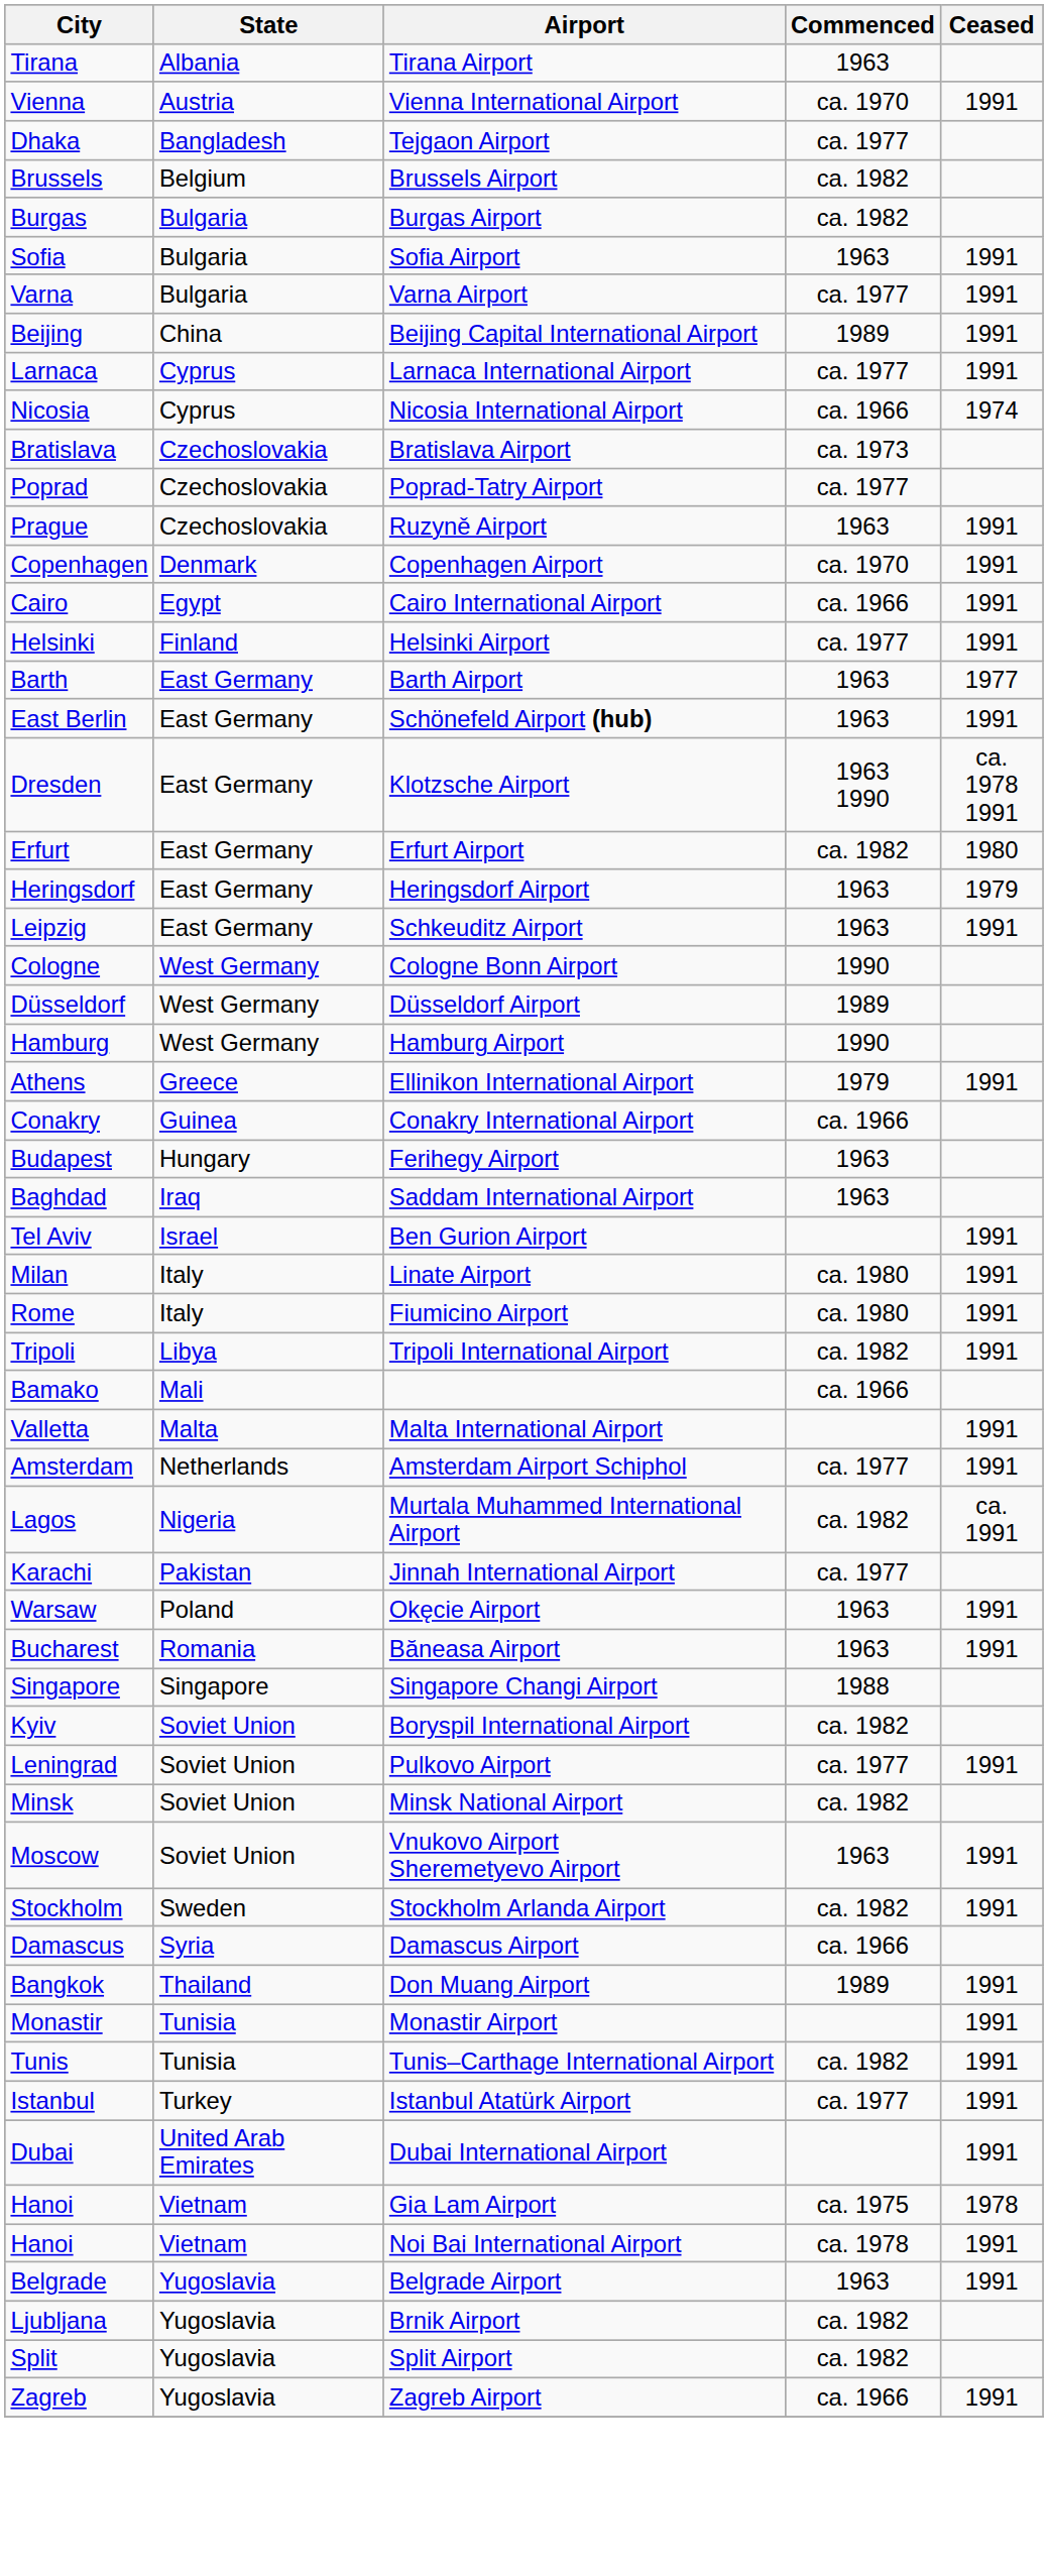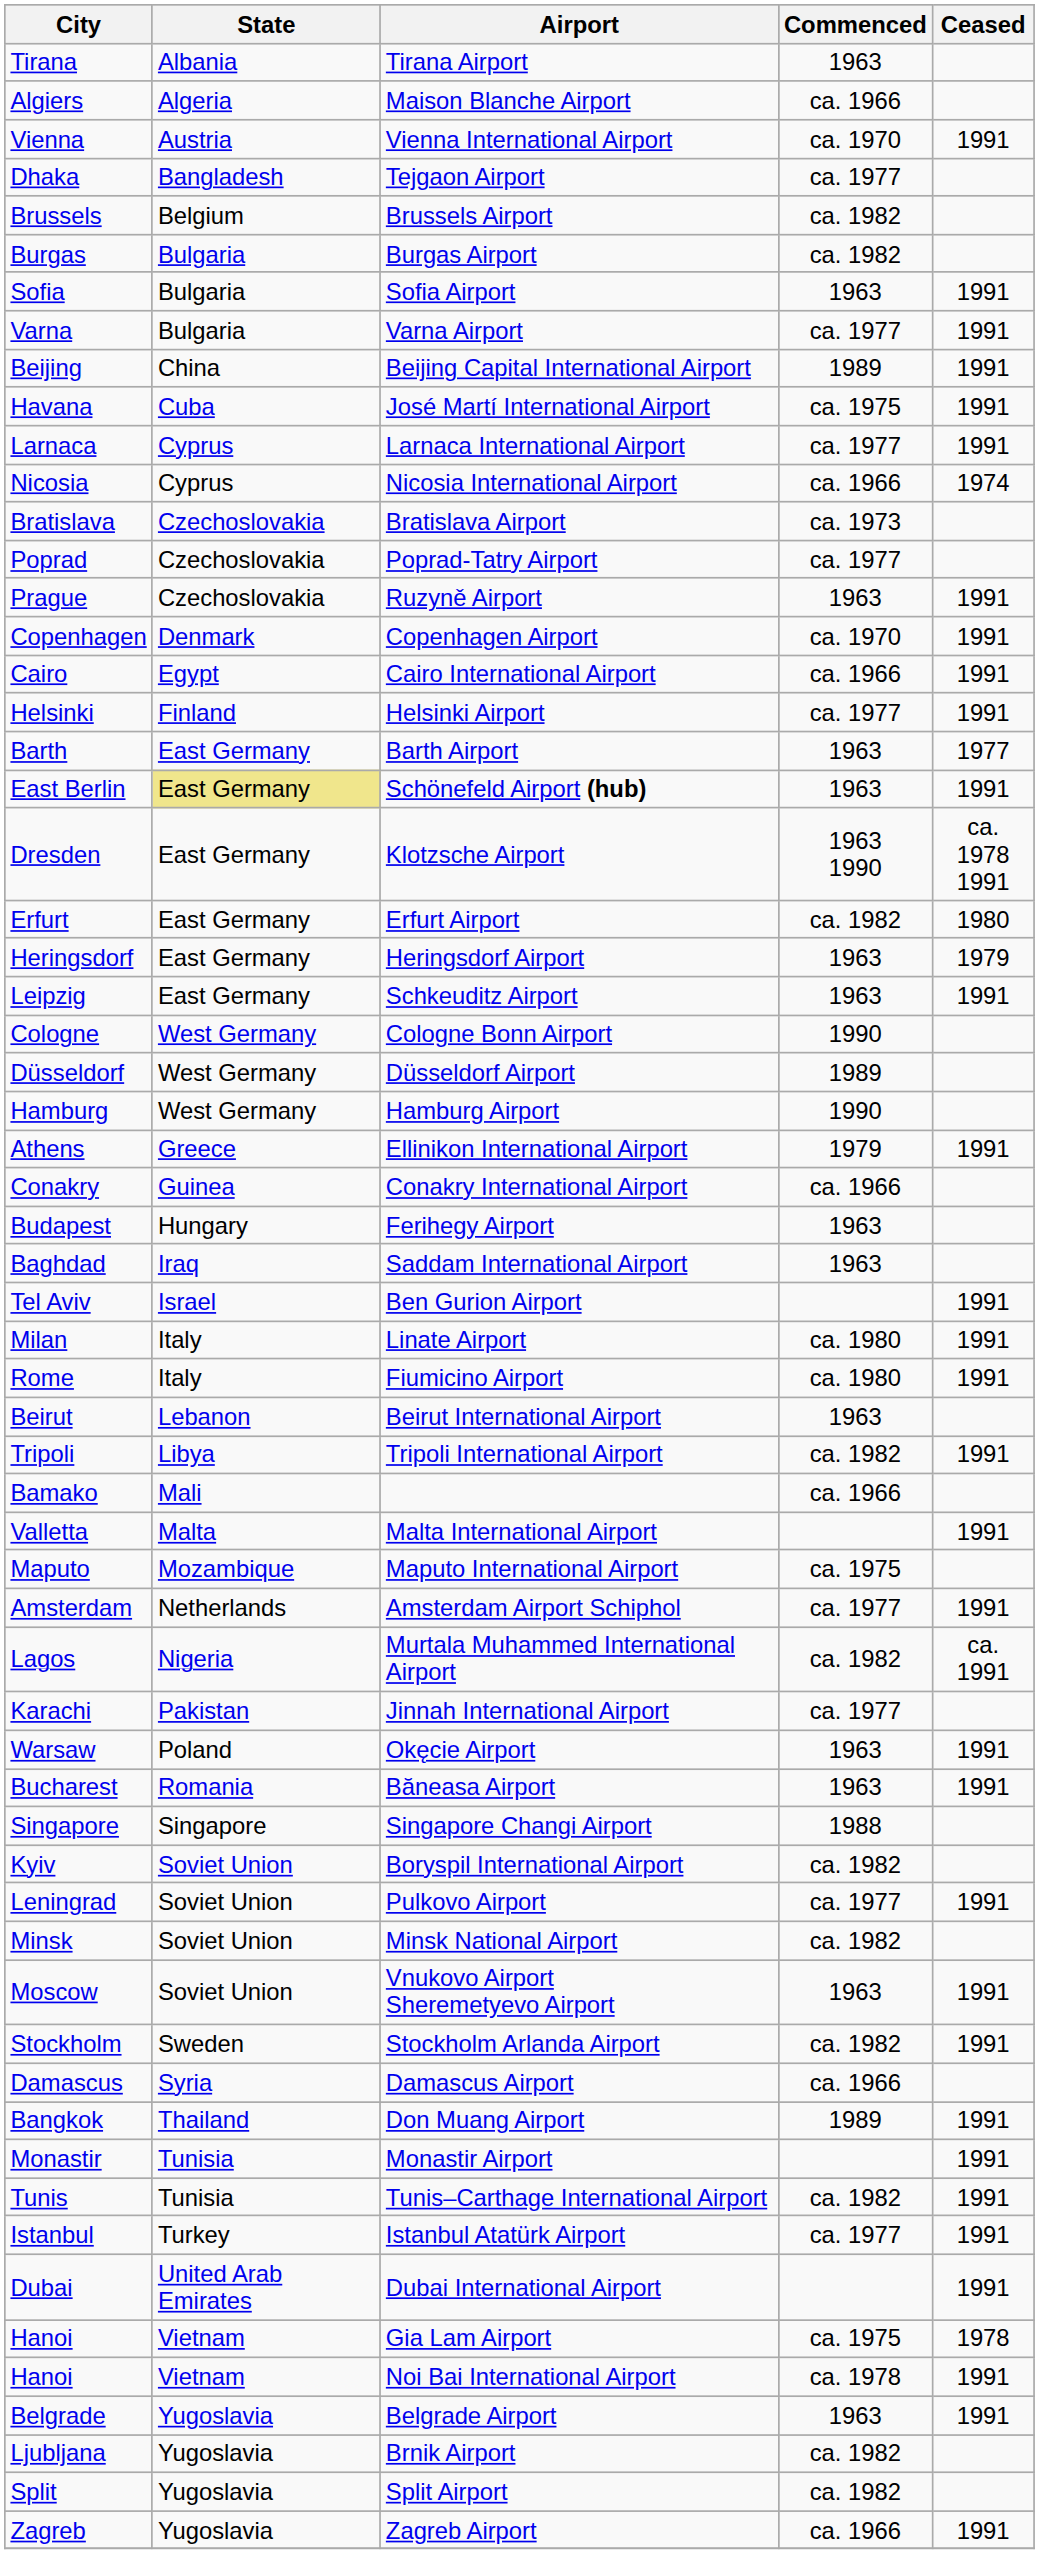 <table class="wikitable sortable" style="font-size:88%;">
 <tr>
 <th>City</th>
 <th>State</th>
 <th>Airport</th>
 <th>Commenced</th>
 <th>Ceased</th>
 </tr>
 <tr>
 <td><a href='#'>Tirana</a></td>
 <td><a href='#'>Albania</a></td>
 <td><a href='#'>Tirana Airport</a></td>
 <td align=center>1963</td>
+<td></td>
+</tr>
+<tr>
+<td><a href='#'>Algiers</a></td>
+<td><a href='#'>Algeria</a></td>
+<td><a href='#'>Maison Blanche Airport</a></td>
+<td align=center>ca. 1966</td>
 <td></td>
 </tr>
 <tr>
 <td><a href='#'>Vienna</a></td>
 <td><a href='#'>Austria</a></td>
 <td><a href='#'>Vienna International Airport</a></td>
 <td align=center>ca. 1970</td>
 <td align=center>1991</td>
 </tr>
 <tr>
 <td><a href='#'>Dhaka</a></td>
 <td><a href='#'>Bangladesh</a></td>
 <td><a href='#'>Tejgaon Airport</a></td>
 <td align=center>ca. 1977</td>
 <td></td>
 </tr>
 <tr>
 <td><a href='#'>Brussels</a></td>
 <td>Belgium</td>
 <td><a href='#'>Brussels Airport</a></td>
 <td align=center>ca. 1982</td>
 <td></td>
 </tr>
 <tr>
 <td><a href='#'>Burgas</a></td>
 <td><a href='#'>Bulgaria</a></td>
 <td><a href='#'>Burgas Airport</a></td>
 <td align=center>ca. 1982</td>
 <td></td>
 </tr>
 <tr>
 <td><a href='#'>Sofia</a></td>
 <td>Bulgaria</td>
 <td><a href='#'>Sofia Airport</a></td>
 <td align=center>1963</td>
 <td align=center>1991</td>
 </tr>
 <tr>
 <td><a href='#'>Varna</a></td>
 <td>Bulgaria</td>
 <td><a href='#'>Varna Airport</a></td>
 <td align=center>ca. 1977</td>
 <td align=center>1991</td>
 </tr>
 <tr>
 <td><a href='#'>Beijing</a></td>
 <td>China</td>
 <td><a href='#'>Beijing Capital International Airport</a></td>
 <td align=center>1989</td>
+<td align=center>1991</td>
+</tr>
+<tr>
+<td><a href='#'>Havana</a></td>
+<td><a href='#'>Cuba</a></td>
+<td><a href='#'>José Martí International Airport</a></td>
+<td align=center>ca. 1975</td>
 <td align=center>1991</td>
 </tr>
 <tr>
 <td><a href='#'>Larnaca</a></td>
 <td><a href='#'>Cyprus</a></td>
 <td><a href='#'>Larnaca International Airport</a></td>
 <td align=center>ca. 1977</td>
 <td align=center>1991</td>
 </tr>
 <tr>
 <td><a href='#'>Nicosia</a></td>
 <td>Cyprus</td>
 <td><a href='#'>Nicosia International Airport</a></td>
 <td align=center>ca. 1966</td>
 <td align=center>1974</td>
 </tr>
 <tr>
 <td><a href='#'>Bratislava</a></td>
 <td><a href='#'>Czechoslovakia</a></td>
 <td><a href='#'>Bratislava Airport</a></td>
 <td align=center>ca. 1973</td>
 <td></td>
 </tr>
 <tr>
 <td><a href='#'>Poprad</a></td>
 <td>Czechoslovakia</td>
 <td><a href='#'>Poprad-Tatry Airport</a></td>
 <td align=center>ca. 1977</td>
 <td></td>
 </tr>
 <tr>
 <td><a href='#'>Prague</a></td>
 <td>Czechoslovakia</td>
 <td><a href='#'>Ruzyně Airport</a></td>
 <td align=center>1963</td>
 <td align=center>1991</td>
 </tr>
 <tr>
 <td><a href='#'>Copenhagen</a></td>
 <td><a href='#'>Denmark</a></td>
 <td><a href='#'>Copenhagen Airport</a></td>
 <td align=center>ca. 1970</td>
 <td align=center>1991</td>
 </tr>
 <tr>
 <td><a href='#'>Cairo</a></td>
 <td><a href='#'>Egypt</a></td>
 <td><a href='#'>Cairo International Airport</a></td>
 <td align=center>ca. 1966</td>
 <td align=center>1991</td>
 </tr>
 <tr>
 <td><a href='#'>Helsinki</a></td>
 <td><a href='#'>Finland</a></td>
 <td><a href='#'>Helsinki Airport</a></td>
 <td align=center>ca. 1977</td>
 <td align=center>1991</td>
 </tr>
 <tr>
 <td><a href='#'>Barth</a></td>
 <td><a href='#'>East Germany</a></td>
 <td><a href='#'>Barth Airport</a></td>
 <td align=center>1963</td>
 <td align=center>1977</td>
 </tr>
 <tr>
 <td><a href='#'>East Berlin</a></td>
-<td>East Germany</td>
+<td style="background: khaki;">East Germany</td>
 <td><a href='#'>Schönefeld Airport</a> <strong>(hub)</strong></td>
 <td align=center>1963</td>
 <td align=center>1991</td>
 </tr>
 <tr>
 <td><a href='#'>Dresden</a></td>
 <td>East Germany</td>
 <td><a href='#'>Klotzsche Airport</a></td>
 <td align=center>1963<br>1990</td>
 <td align=center>ca. 1978<br>1991</td>
 </tr>
 <tr>
 <td><a href='#'>Erfurt</a></td>
 <td>East Germany</td>
 <td><a href='#'>Erfurt Airport</a></td>
 <td align=center>ca. 1982</td>
 <td align=center>1980</td>
 </tr>
 <tr>
 <td><a href='#'>Heringsdorf</a></td>
 <td>East Germany</td>
 <td><a href='#'>Heringsdorf Airport</a></td>
 <td align=center>1963</td>
 <td align=center>1979</td>
 </tr>
 <tr>
 <td><a href='#'>Leipzig</a></td>
 <td>East Germany</td>
 <td><a href='#'>Schkeuditz Airport</a></td>
 <td align=center>1963</td>
 <td align=center>1991</td>
 </tr>
 <tr>
 <td><a href='#'>Cologne</a></td>
 <td><a href='#'>West Germany</a></td>
 <td><a href='#'>Cologne Bonn Airport</a></td>
 <td align=center>1990</td>
 <td align=center></td>
 </tr>
 <tr>
 <td><a href='#'>Düsseldorf</a></td>
 <td>West Germany</td>
 <td><a href='#'>Düsseldorf Airport</a></td>
 <td align=center>1989</td>
 <td align=center></td>
 </tr>
 <tr>
 <td><a href='#'>Hamburg</a></td>
 <td>West Germany</td>
 <td><a href='#'>Hamburg Airport</a></td>
 <td align=center>1990</td>
 <td align=center></td>
 </tr>
 <tr>
 <td><a href='#'>Athens</a></td>
 <td><a href='#'>Greece</a></td>
 <td><a href='#'>Ellinikon International Airport</a></td>
 <td align=center>1979</td>
 <td align=center>1991</td>
 </tr>
 <tr>
 <td><a href='#'>Conakry</a></td>
 <td><a href='#'>Guinea</a></td>
 <td><a href='#'>Conakry International Airport</a></td>
 <td align=center>ca. 1966</td>
 <td></td>
 </tr>
 <tr>
 <td><a href='#'>Budapest</a></td>
 <td>Hungary</td>
 <td><a href='#'>Ferihegy Airport</a></td>
 <td align=center>1963</td>
 <td></td>
 </tr>
 <tr>
 <td><a href='#'>Baghdad</a></td>
 <td><a href='#'>Iraq</a></td>
 <td><a href='#'>Saddam International Airport</a></td>
 <td align=center>1963</td>
 <td></td>
 </tr>
 <tr>
 <td><a href='#'>Tel Aviv</a></td>
 <td><a href='#'>Israel</a></td>
 <td><a href='#'>Ben Gurion Airport</a></td>
 <td align=center></td>
 <td align=center>1991</td>
 </tr>
 <tr>
 <td><a href='#'>Milan</a></td>
 <td>Italy</td>
 <td><a href='#'>Linate Airport</a></td>
 <td align=center>ca. 1980</td>
 <td align=center>1991</td>
 </tr>
 <tr>
 <td><a href='#'>Rome</a></td>
 <td>Italy</td>
 <td><a href='#'>Fiumicino Airport</a></td>
 <td align=center>ca. 1980</td>
 <td align=center>1991</td>
 </tr>
 <tr>
+<td><a href='#'>Beirut</a></td>
+<td><a href='#'>Lebanon</a></td>
+<td><a href='#'>Beirut International Airport</a></td>
+<td align=center>1963</td>
+<td></td>
+</tr>
+<tr>
 <td><a href='#'>Tripoli</a></td>
 <td><a href='#'>Libya</a></td>
 <td><a href='#'>Tripoli International Airport</a></td>
 <td align=center>ca. 1982</td>
 <td align=center>1991</td>
 </tr>
 <tr>
 <td><a href='#'>Bamako</a></td>
 <td><a href='#'>Mali</a></td>
 <td></td>
 <td align=center>ca. 1966</td>
 <td></td>
 </tr>
 <tr>
 <td><a href='#'>Valletta</a></td>
 <td><a href='#'>Malta</a></td>
 <td><a href='#'>Malta International Airport</a></td>
 <td align=center></td>
 <td align=center>1991</td>
+</tr>
+<tr>
+<td><a href='#'>Maputo</a></td>
+<td><a href='#'>Mozambique</a></td>
+<td><a href='#'>Maputo International Airport</a></td>
+<td align=center>ca. 1975</td>
+<td align=center></td>
 </tr>
 <tr>
 <td><a href='#'>Amsterdam</a></td>
 <td>Netherlands</td>
 <td><a href='#'>Amsterdam Airport Schiphol</a></td>
 <td align=center>ca. 1977</td>
 <td align=center>1991</td>
 </tr>
 <tr>
 <td><a href='#'>Lagos</a></td>
 <td><a href='#'>Nigeria</a></td>
 <td><a href='#'>Murtala Muhammed International Airport</a></td>
 <td align=center>ca. 1982</td>
 <td align=center>ca. 1991</td>
 </tr>
 <tr>
 <td><a href='#'>Karachi</a></td>
 <td><a href='#'>Pakistan</a></td>
 <td><a href='#'>Jinnah International Airport</a></td>
 <td align=center>ca. 1977</td>
 <td></td>
 </tr>
 <tr>
 <td><a href='#'>Warsaw</a></td>
 <td>Poland</td>
 <td><a href='#'>Okęcie Airport</a></td>
 <td align=center>1963</td>
 <td align=center>1991</td>
 </tr>
 <tr>
 <td><a href='#'>Bucharest</a></td>
 <td><a href='#'>Romania</a></td>
 <td><a href='#'>Băneasa Airport</a></td>
 <td align=center>1963</td>
 <td align=center>1991</td>
 </tr>
 <tr>
 <td><a href='#'>Singapore</a></td>
 <td>Singapore</td>
 <td><a href='#'>Singapore Changi Airport</a></td>
 <td align=center>1988</td>
 <td align=center></td>
 </tr>
 <tr>
 <td><a href='#'>Kyiv</a></td>
 <td><a href='#'>Soviet Union</a></td>
 <td><a href='#'>Boryspil International Airport</a></td>
 <td align=center>ca. 1982</td>
 <td></td>
 </tr>
 <tr>
 <td><a href='#'>Leningrad</a></td>
 <td>Soviet Union</td>
 <td><a href='#'>Pulkovo Airport</a></td>
 <td align=center>ca. 1977</td>
 <td align=center>1991</td>
 </tr>
 <tr>
 <td><a href='#'>Minsk</a></td>
 <td>Soviet Union</td>
 <td><a href='#'>Minsk National Airport</a></td>
 <td align=center>ca. 1982</td>
 <td></td>
 </tr>
 <tr>
 <td><a href='#'>Moscow</a></td>
 <td>Soviet Union</td>
 <td><a href='#'>Vnukovo Airport</a><br><a href='#'>Sheremetyevo Airport</a></td>
 <td align=center>1963</td>
 <td align=center>1991</td>
 </tr>
 <tr>
 <td><a href='#'>Stockholm</a></td>
 <td>Sweden</td>
 <td><a href='#'>Stockholm Arlanda Airport</a></td>
 <td align=center>ca. 1982</td>
 <td align=center>1991</td>
 </tr>
 <tr>
 <td><a href='#'>Damascus</a></td>
 <td><a href='#'>Syria</a></td>
 <td><a href='#'>Damascus Airport</a></td>
 <td align=center>ca. 1966</td>
 <td></td>
 </tr>
 <tr>
 <td><a href='#'>Bangkok</a></td>
 <td><a href='#'>Thailand</a></td>
 <td><a href='#'>Don Muang Airport</a></td>
 <td align=center>1989</td>
 <td align=center>1991</td>
 </tr>
 <tr>
 <td><a href='#'>Monastir</a></td>
 <td><a href='#'>Tunisia</a></td>
 <td><a href='#'>Monastir Airport</a></td>
 <td align=center></td>
 <td align=center>1991</td>
 </tr>
 <tr>
 <td><a href='#'>Tunis</a></td>
 <td>Tunisia</td>
 <td><a href='#'>Tunis–Carthage International Airport</a></td>
 <td align=center>ca. 1982</td>
 <td align=center>1991</td>
 </tr>
 <tr>
 <td><a href='#'>Istanbul</a></td>
 <td>Turkey</td>
 <td><a href='#'>Istanbul Atatürk Airport</a></td>
 <td align=center>ca. 1977</td>
 <td align=center>1991</td>
 </tr>
 <tr>
 <td><a href='#'>Dubai</a></td>
 <td><a href='#'>United Arab Emirates</a></td>
 <td><a href='#'>Dubai International Airport</a></td>
 <td align=center></td>
 <td align=center>1991</td>
 </tr>
 <tr>
 <td><a href='#'>Hanoi</a></td>
 <td><a href='#'>Vietnam</a></td>
 <td><a href='#'>Gia Lam Airport</a></td>
 <td align=center>ca. 1975</td>
 <td align=center>1978</td>
 </tr>
 <tr>
 <td><a href='#'>Hanoi</a></td>
 <td><a href='#'>Vietnam</a></td>
 <td><a href='#'>Noi Bai International Airport</a></td>
 <td align=center>ca. 1978</td>
 <td align=center>1991</td>
 </tr>
 <tr>
 <td><a href='#'>Belgrade</a></td>
 <td><a href='#'>Yugoslavia</a></td>
 <td><a href='#'>Belgrade Airport</a></td>
 <td align=center>1963</td>
 <td align=center>1991</td>
 </tr>
 <tr>
 <td><a href='#'>Ljubljana</a></td>
 <td>Yugoslavia</td>
 <td><a href='#'>Brnik Airport</a></td>
 <td align=center>ca. 1982</td>
 <td></td>
 </tr>
 <tr>
 <td><a href='#'>Split</a></td>
 <td>Yugoslavia</td>
 <td><a href='#'>Split Airport</a></td>
 <td align=center>ca. 1982</td>
 <td></td>
 </tr>
 <tr>
 <td><a href='#'>Zagreb</a></td>
 <td>Yugoslavia</td>
 <td><a href='#'>Zagreb Airport</a></td>
 <td align=center>ca. 1966</td>
 <td align=center>1991</td>
 </tr>
 <tr>
 </tr>
 </table>
